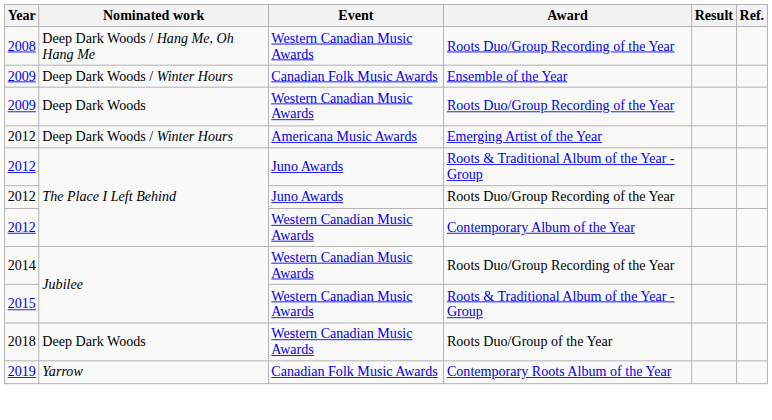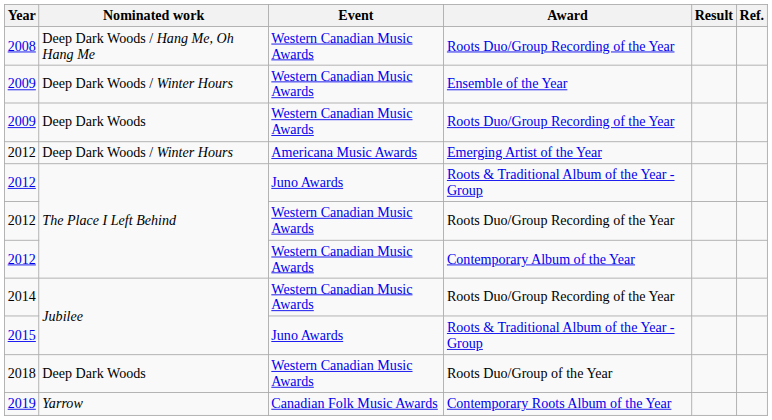 <table class="wikitable">
 <tr>
 <th style="text-align:center;">Year</th>
 <th style="text-align:center;">Nominated work</th>
 <th style="text-align:center;">Event</th>
 <th style="text-align:center;">Award</th>
 <th style="text-align:center;">Result</th>
 <th style="text-align:center;">Ref.</th>
 </tr>
 <tr>
 <td><a href='#'>2008</a></td>
 <td>Deep Dark Woods / <em>Hang Me, Oh Hang Me</em></td>
 <td><a href='#'>Western Canadian Music Awards</a></td>
 <td><a href='#'>Roots Duo/Group Recording of the Year</a></td>
 <td></td>
 <td></td>
 </tr>
 <tr>
 <td><a href='#'>2009</a></td>
 <td>Deep Dark Woods / <em>Winter Hours</em></td>
-<td><a href='#'>Canadian Folk Music Awards</a></td>
+<td><a href='#'>Western Canadian Music Awards</a></td>
 <td><a href='#'>Ensemble of the Year</a></td>
 <td></td>
 <td></td>
 </tr>
 <tr>
 <td><a href='#'>2009</a></td>
 <td>Deep Dark Woods</td>
 <td><a href='#'>Western Canadian Music Awards</a></td>
 <td><a href='#'>Roots Duo/Group Recording of the Year</a></td>
 <td></td>
 <td></td>
 </tr>
 <tr>
 <td>2012</td>
 <td>Deep Dark Woods / <em>Winter Hours</em></td>
 <td><a href='#'>Americana Music Awards</a></td>
 <td><a href='#'>Emerging Artist of the Year</a></td>
 <td></td>
 <td></td>
 </tr>
 <tr>
 <td><a href='#'>2012</a></td>
 <td rowspan=3><em>The Place I Left Behind</em></td>
 <td><a href='#'>Juno Awards</a></td>
 <td><a href='#'>Roots & Traditional Album of the Year - Group</a></td>
 <td></td>
 <td></td>
 </tr>
 <tr>
 <td>2012</td>
-<td><a href='#'>Juno Awards</a></td>
+<td><a href='#'>Western Canadian Music Awards</a></td>
 <td>Roots Duo/Group Recording of the Year</td>
 <td></td>
 <td></td>
 </tr>
 <tr>
 <td><a href='#'>2012</a></td>
 <td><a href='#'>Western Canadian Music Awards</a></td>
 <td><a href='#'>Contemporary Album of the Year</a></td>
 <td></td>
 <td></td>
 </tr>
 <tr>
 <td>2014</td>
 <td rowspan=2><em>Jubilee</em></td>
 <td><a href='#'>Western Canadian Music Awards</a></td>
 <td>Roots Duo/Group Recording of the Year</td>
 <td></td>
 <td></td>
 </tr>
 <tr>
 <td><a href='#'>2015</a></td>
-<td><a href='#'>Western Canadian Music Awards</a></td>
+<td><a href='#'>Juno Awards</a></td>
 <td><a href='#'>Roots & Traditional Album of the Year - Group</a></td>
 <td></td>
 <td></td>
 </tr>
 <tr>
 <td>2018</td>
 <td>Deep Dark Woods</td>
 <td><a href='#'>Western Canadian Music Awards</a></td>
 <td>Roots Duo/Group of the Year</td>
 <td></td>
 <td></td>
 </tr>
 <tr>
 <td><a href='#'>2019</a></td>
 <td><em>Yarrow</em></td>
 <td><a href='#'>Canadian Folk Music Awards</a></td>
 <td><a href='#'>Contemporary Roots Album of the Year</a></td>
 <td></td>
 <td></td>
 </tr>
 </table>
